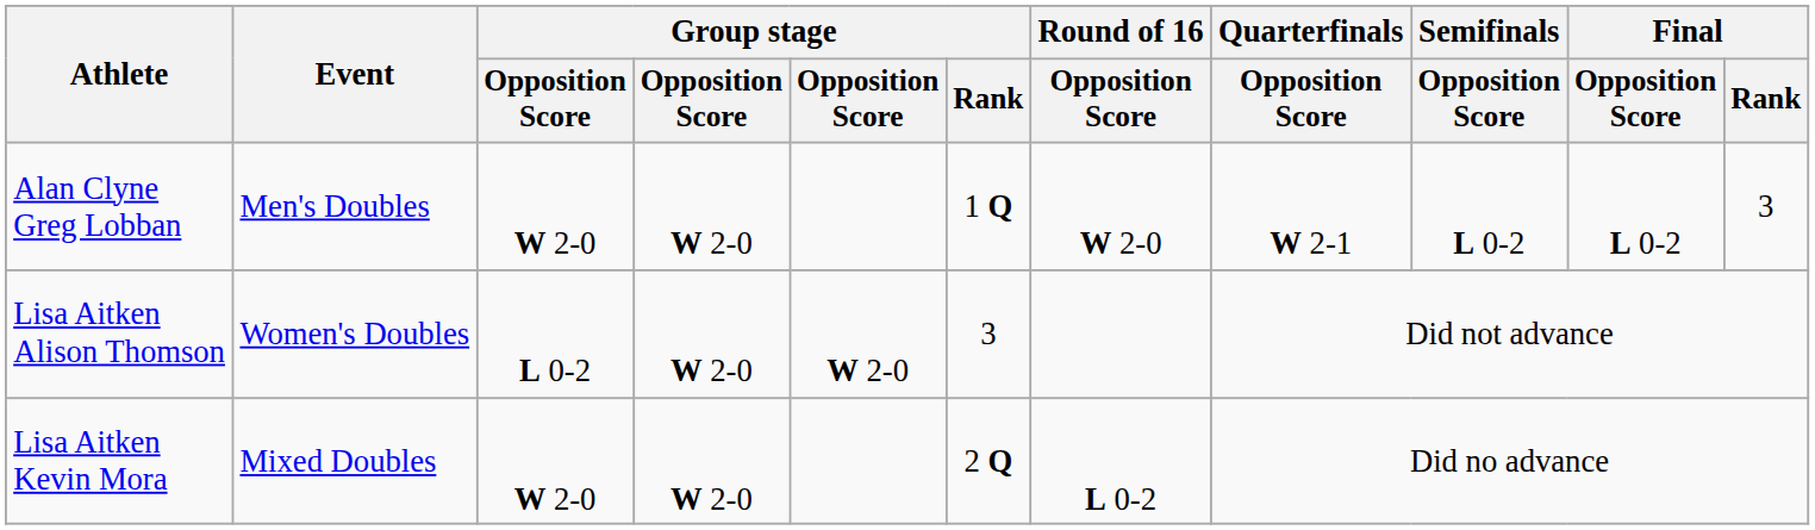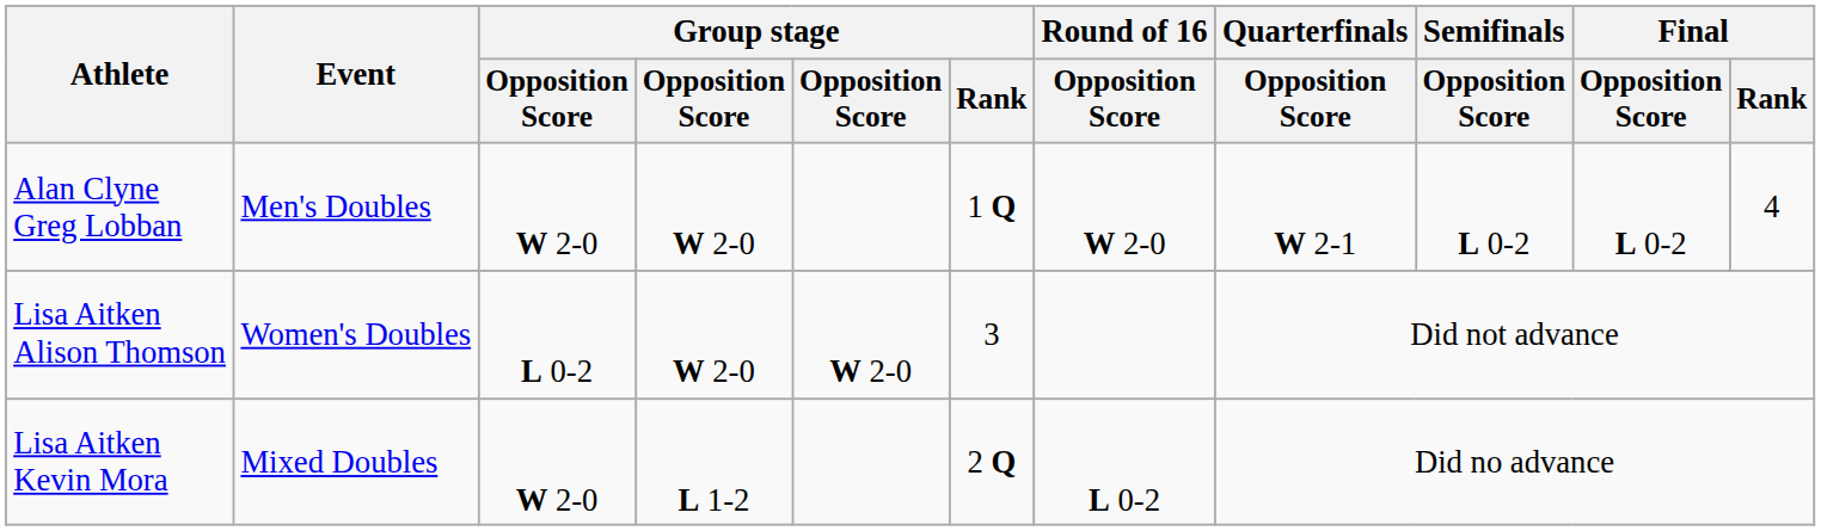 <table class=wikitable style="font-size:90%">
 <tr>
 <th rowspan=2>Athlete</th>
 <th rowspan=2>Event</th>
 <th colspan=4>Group stage</th>
 <th>Round of 16</th>
 <th>Quarterfinals</th>
 <th>Semifinals</th>
 <th colspan=2>Final</th>
 </tr>
 <tr style="font-size:95%">
 <th>Opposition<br>Score</th>
 <th>Opposition<br>Score</th>
 <th>Opposition<br>Score</th>
 <th>Rank</th>
 <th>Opposition<br>Score</th>
 <th>Opposition<br>Score</th>
 <th>Opposition<br>Score</th>
 <th>Opposition<br>Score</th>
 <th>Rank</th>
 </tr>
 <tr align=center>
 <td align=left><a href='#'>Alan Clyne</a><br><a href='#'>Greg Lobban</a></td>
 <td align=left><a href='#'>Men's Doubles</a></td>
 <td><br><br> <strong>W</strong> 2-0</td>
 <td><br><br> <strong>W</strong> 2-0</td>
 <td></td>
 <td>1 <strong>Q</strong></td>
 <td><br><br> <strong>W</strong> 2-0</td>
 <td><br><br> <strong>W</strong> 2-1</td>
 <td><br><br> <strong>L</strong> 0-2</td>
 <td><br><br> <strong>L</strong> 0-2</td>
-<td>3</td>
+<td>4</td>
 </tr>
 <tr align=center>
 <td align=left><a href='#'>Lisa Aitken</a><br><a href='#'>Alison Thomson</a></td>
 <td align=left><a href='#'>Women's Doubles</a></td>
 <td><br><br> <strong>L</strong> 0-2</td>
 <td><br><br> <strong>W</strong> 2-0</td>
 <td><br><br> <strong>W</strong> 2-0</td>
 <td>3</td>
 <td></td>
 <td Colspan=4>Did not advance</td>
 </tr>
 <tr align=center>
 <td align=left><a href='#'>Lisa Aitken</a><br><a href='#'>Kevin Mora</a></td>
 <td align=left><a href='#'>Mixed Doubles</a></td>
 <td><br><br> <strong>W</strong> 2-0</td>
-<td><br><br> <strong>W</strong> 2-0</td>
+<td><br><br> <strong>L</strong> 1-2</td>
 <td></td>
 <td>2 <strong>Q</strong></td>
 <td><br><br> <strong>L</strong> 0-2</td>
 <td Colspan=4>Did no advance</td>
 </tr>
 </table>
